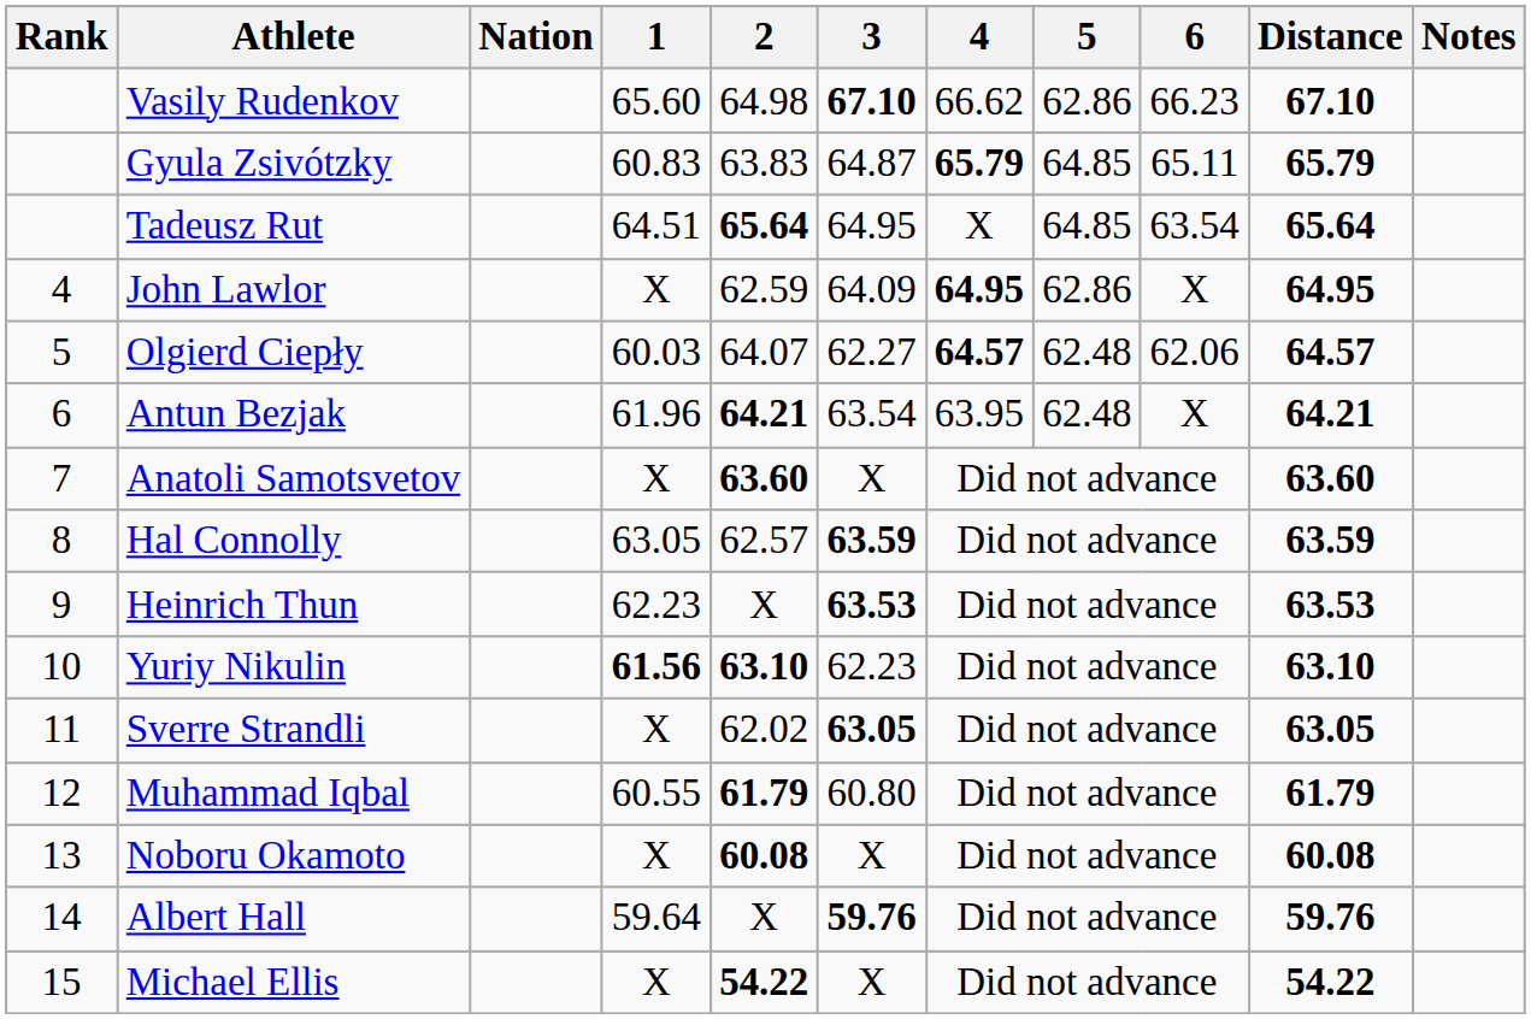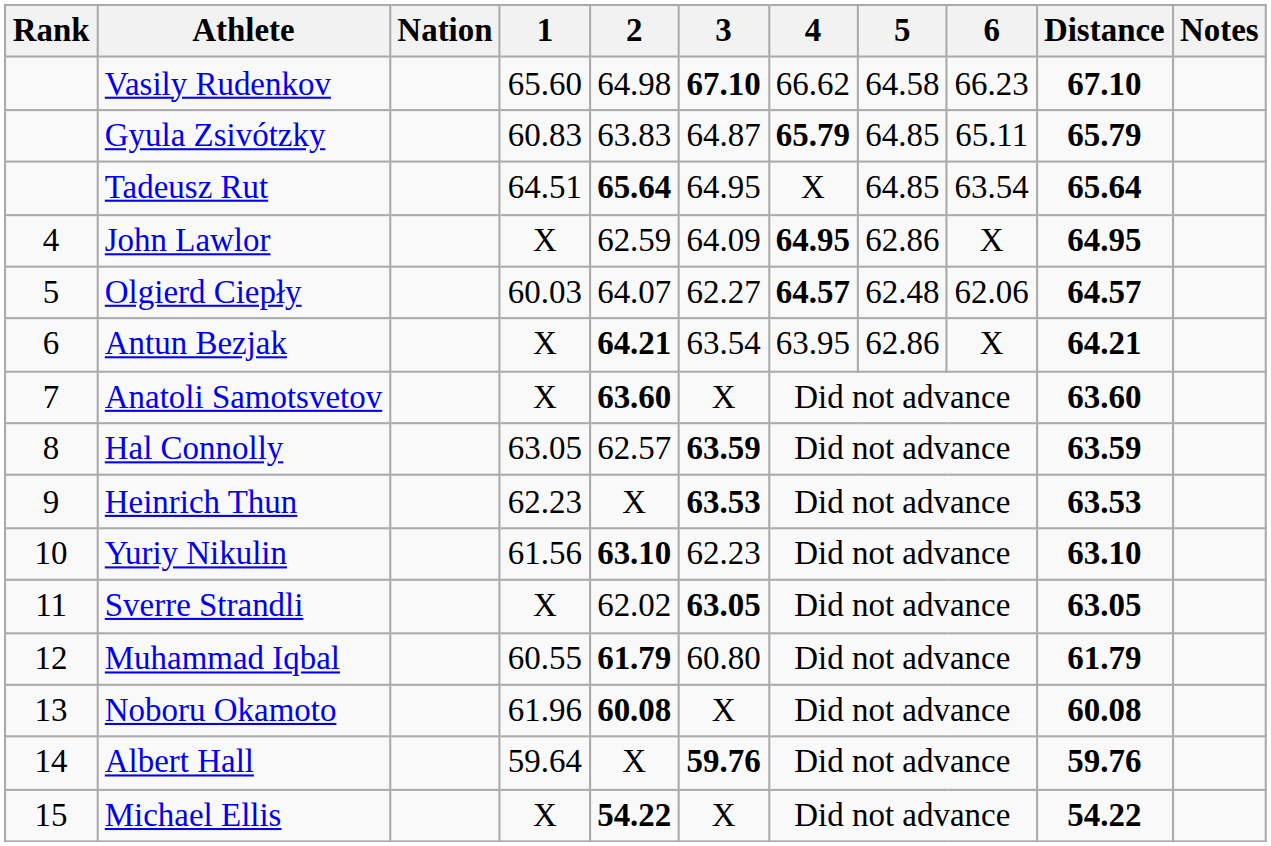 <table class="wikitable sortable" style="text-align:center">
 <tr>
 <th>Rank</th>
 <th>Athlete</th>
 <th>Nation</th>
 <th>1</th>
 <th>2</th>
 <th>3</th>
 <th>4</th>
 <th>5</th>
 <th>6</th>
 <th>Distance</th>
 <th>Notes</th>
 </tr>
 <tr>
 <td></td>
 <td align=left><a href='#'>Vasily Rudenkov</a></td>
 <td align=left></td>
 <td>65.60</td>
 <td>64.98</td>
 <td><strong>67.10</strong> </td>
 <td>66.62</td>
-<td>62.86</td>
+<td>64.58</td>
 <td>66.23</td>
 <td><strong>67.10</strong></td>
 <td></td>
 </tr>
 <tr>
 <td></td>
 <td align=left><a href='#'>Gyula Zsivótzky</a></td>
 <td align=left></td>
 <td>60.83</td>
 <td>63.83</td>
 <td>64.87</td>
 <td><strong>65.79</strong></td>
 <td>64.85</td>
 <td>65.11</td>
 <td><strong>65.79</strong></td>
 <td></td>
 </tr>
 <tr>
 <td></td>
 <td align=left><a href='#'>Tadeusz Rut</a></td>
 <td align=left></td>
 <td>64.51</td>
 <td><strong>65.64</strong></td>
 <td>64.95</td>
 <td data-sort-value=1.00>X</td>
 <td>64.85</td>
 <td>63.54</td>
 <td><strong>65.64</strong></td>
 <td></td>
 </tr>
 <tr>
 <td>4</td>
 <td align=left><a href='#'>John Lawlor</a></td>
 <td align=left></td>
 <td data-sort-value=1.00>X</td>
 <td>62.59</td>
 <td>64.09</td>
 <td><strong>64.95</strong></td>
 <td>62.86</td>
 <td data-sort-value=1.00>X</td>
 <td><strong>64.95</strong></td>
 <td></td>
 </tr>
 <tr>
 <td>5</td>
 <td align=left><a href='#'>Olgierd Ciepły</a></td>
 <td align=left></td>
 <td>60.03</td>
 <td>64.07</td>
 <td>62.27</td>
 <td><strong>64.57</strong></td>
 <td>62.48</td>
 <td>62.06</td>
 <td><strong>64.57</strong></td>
 <td></td>
 </tr>
 <tr>
 <td>6</td>
 <td align=left><a href='#'>Antun Bezjak</a></td>
 <td align=left></td>
-<td>61.96</td>
+<td data-sort-value=1.00>X</td>
 <td><strong>64.21</strong></td>
 <td>63.54</td>
 <td>63.95</td>
-<td>62.48</td>
+<td>62.86</td>
 <td data-sort-value=1.00>X</td>
 <td><strong>64.21</strong></td>
 <td></td>
 </tr>
 <tr>
 <td>7</td>
 <td align=left><a href='#'>Anatoli Samotsvetov</a></td>
 <td align=left></td>
 <td data-sort-value=1.00>X</td>
 <td><strong>63.60</strong></td>
 <td data-sort-value=1.00>X</td>
 <td colspan=3 data-sort-value=0.00>Did not advance</td>
 <td><strong>63.60</strong></td>
 <td></td>
 </tr>
 <tr>
 <td>8</td>
 <td align=left><a href='#'>Hal Connolly</a></td>
 <td align=left></td>
 <td>63.05</td>
 <td>62.57</td>
 <td><strong>63.59</strong></td>
 <td colspan=3 data-sort-value=0.00>Did not advance</td>
 <td><strong>63.59</strong></td>
 <td></td>
 </tr>
 <tr>
 <td>9</td>
 <td align=left><a href='#'>Heinrich Thun</a></td>
 <td align=left></td>
 <td>62.23</td>
 <td data-sort-value=1.00>X</td>
 <td><strong>63.53</strong></td>
 <td colspan=3 data-sort-value=0.00>Did not advance</td>
 <td><strong>63.53</strong></td>
 <td></td>
 </tr>
 <tr>
 <td>10</td>
 <td align=left><a href='#'>Yuriy Nikulin</a></td>
 <td align=left></td>
-<td><strong>61.56</strong></td>
+<td>61.56</td>
 <td><strong>63.10</strong></td>
 <td>62.23</td>
 <td colspan=3 data-sort-value=0.00>Did not advance</td>
 <td><strong>63.10</strong></td>
 <td></td>
 </tr>
 <tr>
 <td>11</td>
 <td align=left><a href='#'>Sverre Strandli</a></td>
 <td align=left></td>
 <td data-sort-value=1.00>X</td>
 <td>62.02</td>
 <td><strong>63.05</strong></td>
 <td colspan=3 data-sort-value=0.00>Did not advance</td>
 <td><strong>63.05</strong></td>
 <td></td>
 </tr>
 <tr>
 <td>12</td>
 <td align=left><a href='#'>Muhammad Iqbal</a></td>
 <td align=left></td>
 <td>60.55</td>
 <td><strong>61.79</strong></td>
 <td>60.80</td>
 <td colspan=3 data-sort-value=0.00>Did not advance</td>
 <td><strong>61.79</strong></td>
 <td></td>
 </tr>
 <tr>
 <td>13</td>
 <td align=left><a href='#'>Noboru Okamoto</a></td>
 <td align=left></td>
-<td data-sort-value=1.00>X</td>
+<td>61.96</td>
 <td><strong>60.08</strong></td>
 <td data-sort-value=1.00>X</td>
 <td colspan=3 data-sort-value=0.00>Did not advance</td>
 <td><strong>60.08</strong></td>
 <td></td>
 </tr>
 <tr>
 <td>14</td>
 <td align=left><a href='#'>Albert Hall</a></td>
 <td align=left></td>
 <td>59.64</td>
 <td data-sort-value=1.00>X</td>
 <td><strong>59.76</strong></td>
 <td colspan=3 data-sort-value=0.00>Did not advance</td>
 <td><strong>59.76</strong></td>
 <td></td>
 </tr>
 <tr>
 <td>15</td>
 <td align=left><a href='#'>Michael Ellis</a></td>
 <td align=left></td>
 <td data-sort-value=1.00>X</td>
 <td><strong>54.22</strong></td>
 <td data-sort-value=1.00>X</td>
 <td colspan=3 data-sort-value=0.00>Did not advance</td>
 <td><strong>54.22</strong></td>
 <td></td>
 </tr>
 </table>
